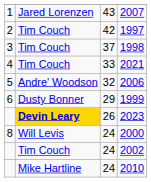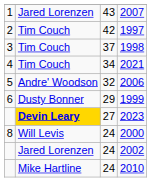 <table class="wikitable">
 <tr>
 </tr>
 <tr>
 <td>1</td>
 <td><a href='#'>Jared Lorenzen</a></td>
 <td><abbr>43</abbr></td>
 <td><a href='#'>2007</a></td>
 </tr>
 <tr>
 <td>2</td>
 <td><a href='#'>Tim Couch</a></td>
 <td><abbr>42</abbr></td>
 <td><a href='#'>1997</a></td>
 </tr>
 <tr>
 <td>3</td>
 <td><a href='#'>Tim Couch</a></td>
 <td><abbr>37</abbr></td>
 <td><a href='#'>1998</a></td>
 </tr>
 <tr>
 <td>4</td>
 <td><a href='#'>Tim Couch</a></td>
-<td><abbr>33</abbr></td>
+<td><abbr>34</abbr></td>
 <td><a href='#'>2021</a></td>
 </tr>
 <tr>
 <td>5</td>
 <td><a href='#'>Andre' Woodson</a></td>
 <td><abbr>32</abbr></td>
 <td><a href='#'>2006</a></td>
 </tr>
 <tr>
 <td>6</td>
 <td><a href='#'>Dusty Bonner</a></td>
 <td><abbr>29</abbr></td>
 <td><a href='#'>1999</a></td>
 </tr>
 <tr>
 <td></td>
 <td style="background: gold;"><strong><a href='#'>Devin Leary</a></strong></td>
-<td><abbr>26</abbr></td>
+<td><abbr>27</abbr></td>
 <td><a href='#'>2023</a></td>
 </tr>
 <tr>
 <td>8</td>
 <td><a href='#'>Will Levis</a></td>
 <td><abbr>24</abbr></td>
 <td><a href='#'>2000</a></td>
 </tr>
 <tr>
 <td></td>
-<td><a href='#'>Tim Couch</a></td>
+<td><a href='#'>Jared Lorenzen</a></td>
 <td><abbr>24</abbr></td>
 <td><a href='#'>2002</a></td>
 </tr>
 <tr>
 <td></td>
 <td><a href='#'>Mike Hartline</a></td>
 <td><abbr>24</abbr></td>
 <td><a href='#'>2010</a><br></td>
 </tr>
 </table>
